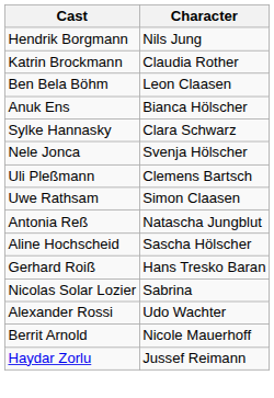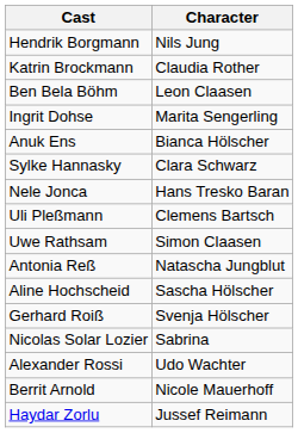 <table class="wikitable">
 <tr>
 <th>Cast</th>
 <th>Character</th>
 </tr>
 <tr>
 <td>Hendrik Borgmann</td>
 <td>Nils Jung</td>
 </tr>
 <tr>
 <td>Katrin Brockmann</td>
 <td>Claudia Rother</td>
 </tr>
 <tr>
 <td>Ben Bela Böhm</td>
 <td>Leon Claasen</td>
 </tr>
 <tr>
+<td>Ingrit Dohse</td>
+<td>Marita Sengerling</td>
+</tr>
+<tr>
 <td>Anuk Ens</td>
 <td>Bianca Hölscher</td>
 </tr>
 <tr>
 <td>Sylke Hannasky</td>
 <td>Clara Schwarz</td>
 </tr>
 <tr>
 <td>Nele Jonca</td>
-<td>Svenja Hölscher</td>
+<td>Hans Tresko Baran</td>
 </tr>
 <tr>
 <td>Uli Pleßmann</td>
 <td>Clemens Bartsch</td>
 </tr>
 <tr>
 <td>Uwe Rathsam</td>
 <td>Simon Claasen</td>
 </tr>
 <tr>
 <td>Antonia Reß</td>
 <td>Natascha Jungblut</td>
 </tr>
 <tr>
 <td>Aline Hochscheid</td>
 <td>Sascha Hölscher</td>
 </tr>
 <tr>
 <td>Gerhard Roiß</td>
-<td>Hans Tresko Baran</td>
+<td>Svenja Hölscher</td>
 </tr>
 <tr>
 <td>Nicolas Solar Lozier</td>
 <td>Sabrina</td>
 </tr>
 <tr>
 <td>Alexander Rossi</td>
 <td>Udo Wachter</td>
 </tr>
 <tr>
 <td>Berrit Arnold</td>
 <td>Nicole Mauerhoff</td>
 </tr>
 <tr>
 <td><a href='#'>Haydar Zorlu</a></td>
 <td>Jussef Reimann</td>
 </tr>
 </table>
